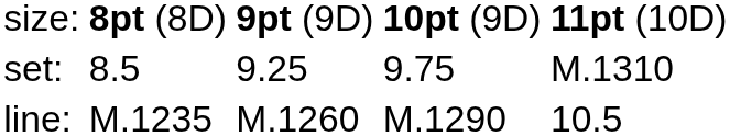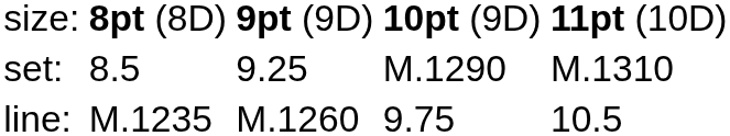 <table style="margin-left:40px;">
 <tr>
 <td>size:</td>
 <td><strong>8pt</strong> (8D)</td>
 <td><strong>9pt</strong> (9D)</td>
 <td><strong>10pt</strong> (9D)</td>
 <td><strong>11pt</strong> (10D)</td>
 </tr>
 <tr>
 <td>set:</td>
 <td>8.5</td>
 <td>9.25</td>
-<td>9.75</td>
+<td>M.1290</td>
 <td>M.1310</td>
 </tr>
 <tr>
 <td>line:</td>
 <td>M.1235</td>
 <td>M.1260</td>
-<td>M.1290</td>
+<td>9.75</td>
 <td>10.5</td>
 </tr>
 </table>
